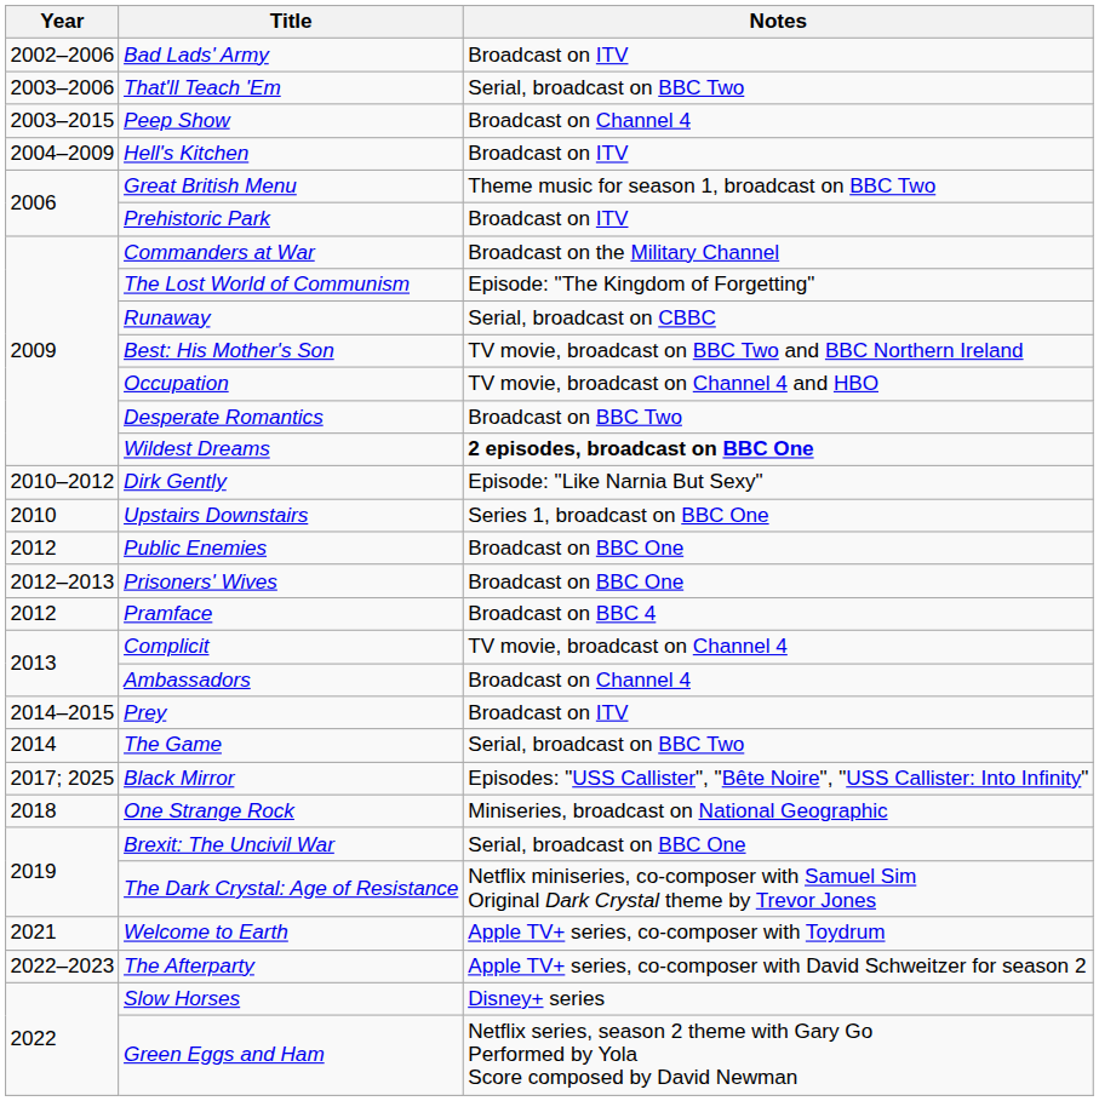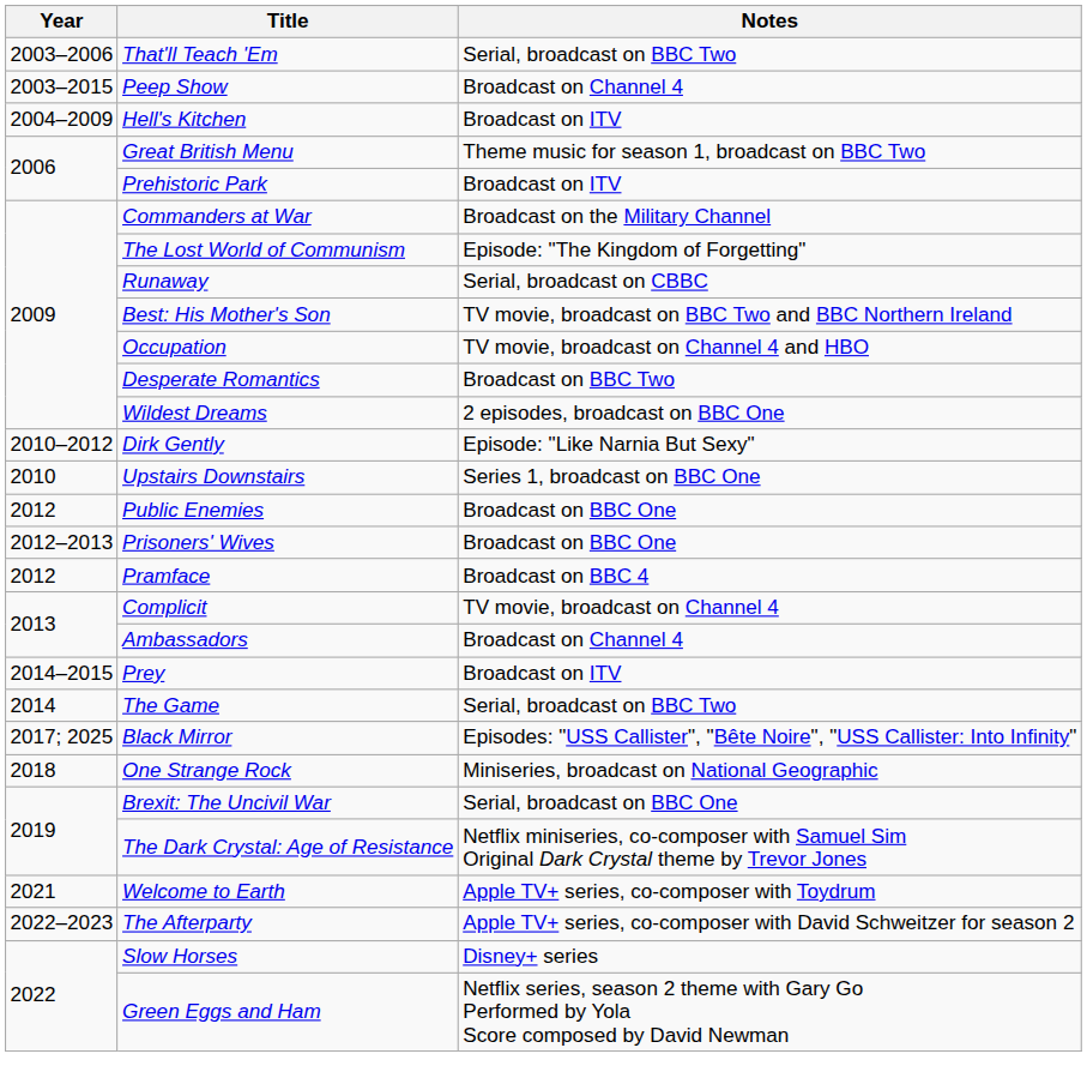 <table class="wikitable">
 <tr>
 <th>Year</th>
 <th>Title</th>
 <th>Notes</th>
-</tr>
-<tr>
-<td>2002–2006</td>
-<td><em><a href='#'>Bad Lads' Army</a></em></td>
-<td>Broadcast on <a href='#'>ITV</a></td>
 </tr>
 <tr>
 <td>2003–2006</td>
 <td><em><a href='#'>That'll Teach 'Em</a></em></td>
 <td>Serial, broadcast on <a href='#'>BBC Two</a></td>
 </tr>
 <tr>
 <td>2003–2015</td>
 <td><em><a href='#'>Peep Show</a></em></td>
 <td>Broadcast on <a href='#'>Channel 4</a></td>
 </tr>
 <tr>
 <td>2004–2009</td>
 <td><em><a href='#'>Hell's Kitchen</a></em></td>
 <td>Broadcast on <a href='#'>ITV</a></td>
 </tr>
 <tr>
 <td rowspan=2>2006</td>
 <td><em><a href='#'>Great British Menu</a></em></td>
 <td>Theme music for season 1, broadcast on <a href='#'>BBC Two</a></td>
 </tr>
 <tr>
 <td><em><a href='#'>Prehistoric Park</a></em></td>
 <td>Broadcast on <a href='#'>ITV</a></td>
 </tr>
 <tr>
 <td rowspan=7>2009</td>
 <td><em><a href='#'>Commanders at War</a></em></td>
 <td>Broadcast on the <a href='#'>Military Channel</a></td>
 </tr>
 <tr>
 <td><em><a href='#'>The Lost World of Communism</a></em></td>
 <td>Episode: "The Kingdom of Forgetting"</td>
 </tr>
 <tr>
 <td><em><a href='#'>Runaway</a></em></td>
 <td>Serial, broadcast on <a href='#'>CBBC</a></td>
 </tr>
 <tr>
 <td><em><a href='#'>Best: His Mother's Son</a></em></td>
 <td>TV movie, broadcast on <a href='#'>BBC Two</a> and <a href='#'>BBC Northern Ireland</a></td>
 </tr>
 <tr>
 <td><em><a href='#'>Occupation</a></em></td>
 <td>TV movie, broadcast on <a href='#'>Channel 4</a> and <a href='#'>HBO</a></td>
 </tr>
 <tr>
 <td><em><a href='#'>Desperate Romantics</a></em></td>
 <td>Broadcast on <a href='#'>BBC Two</a></td>
 </tr>
 <tr>
 <td><em><a href='#'>Wildest Dreams</a></em></td>
-<td><strong>2 episodes, broadcast on <a href='#'>BBC One</a></strong></td>
+<td>2 episodes, broadcast on <a href='#'>BBC One</a></td>
 </tr>
 <tr>
 <td>2010–2012</td>
 <td><em><a href='#'>Dirk Gently</a></em></td>
 <td>Episode: "Like Narnia But Sexy"</td>
 </tr>
 <tr>
 <td>2010</td>
 <td><em><a href='#'>Upstairs Downstairs</a></em></td>
 <td>Series 1, broadcast on <a href='#'>BBC One</a></td>
 </tr>
 <tr>
 <td>2012</td>
 <td><em><a href='#'>Public Enemies</a></em></td>
 <td>Broadcast on <a href='#'>BBC One</a></td>
 </tr>
 <tr>
 <td>2012–2013</td>
 <td><em><a href='#'>Prisoners' Wives</a></em></td>
 <td>Broadcast on <a href='#'>BBC One</a></td>
 </tr>
 <tr>
 <td>2012</td>
 <td><em><a href='#'>Pramface</a></em></td>
 <td>Broadcast on <a href='#'>BBC 4</a></td>
 </tr>
 <tr>
 <td rowspan=2>2013</td>
 <td><em><a href='#'>Complicit</a></em></td>
 <td>TV movie, broadcast on <a href='#'>Channel 4</a></td>
 </tr>
 <tr>
 <td><em><a href='#'>Ambassadors</a></em></td>
 <td>Broadcast on <a href='#'>Channel 4</a></td>
 </tr>
 <tr>
 <td>2014–2015</td>
 <td><em><a href='#'>Prey</a></em></td>
 <td>Broadcast on <a href='#'>ITV</a></td>
 </tr>
 <tr>
 <td>2014</td>
 <td><em><a href='#'>The Game</a></em></td>
 <td>Serial, broadcast on <a href='#'>BBC Two</a></td>
 </tr>
 <tr>
 <td>2017; 2025</td>
 <td><em><a href='#'>Black Mirror</a></em></td>
 <td>Episodes: "<a href='#'>USS Callister</a>", "<a href='#'>Bête Noire</a>", "<a href='#'>USS Callister: Into Infinity</a>"</td>
 </tr>
 <tr>
 <td>2018</td>
 <td><em><a href='#'>One Strange Rock</a></em></td>
 <td>Miniseries, broadcast on <a href='#'>National Geographic</a></td>
 </tr>
 <tr>
 <td rowspan=2>2019</td>
 <td><em><a href='#'>Brexit: The Uncivil War</a></em></td>
 <td>Serial, broadcast on <a href='#'>BBC One</a></td>
 </tr>
 <tr>
 <td><em><a href='#'>The Dark Crystal: Age of Resistance</a></em></td>
 <td>Netflix miniseries, co-composer with <a href='#'>Samuel Sim</a><br> Original <em>Dark Crystal</em> theme by <a href='#'>Trevor Jones</a></td>
 </tr>
 <tr>
 <td>2021</td>
 <td><em><a href='#'>Welcome to Earth</a></em></td>
 <td><a href='#'>Apple TV+</a> series, co-composer with <a href='#'>Toydrum</a></td>
 </tr>
 <tr>
 <td>2022–2023</td>
 <td><em><a href='#'>The Afterparty</a></em></td>
 <td><a href='#'>Apple TV+</a> series, co-composer with David Schweitzer for season 2</td>
 </tr>
 <tr>
 <td rowspan=2>2022</td>
 <td><em><a href='#'>Slow Horses</a></em></td>
 <td><a href='#'>Disney+</a> series</td>
 </tr>
 <tr>
 <td><em><a href='#'>Green Eggs and Ham</a></em></td>
 <td>Netflix series, season 2 theme with Gary Go<br>Performed by Yola<br>Score composed by David Newman</td>
 </tr>
 </table>
